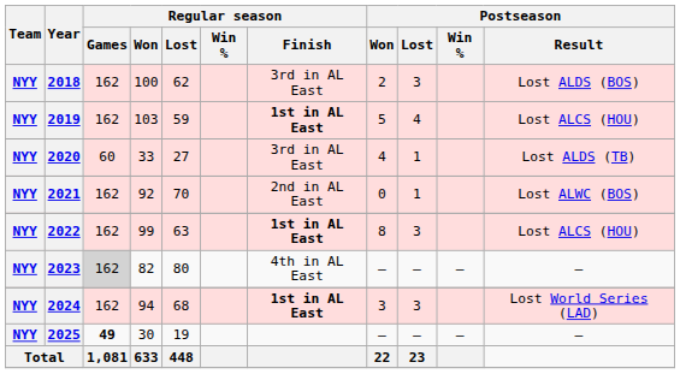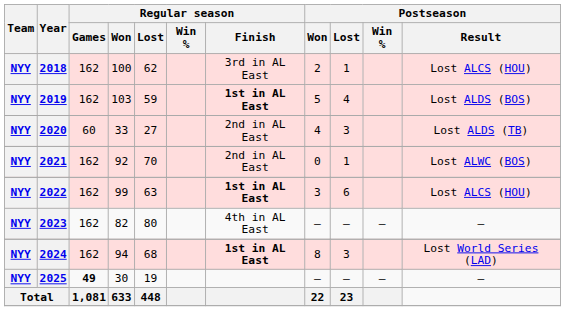 <table class="wikitable" style="font-size: 95%; text-align:center;">
 <tr>
 <th rowspan="2">Team</th>
 <th rowspan="2">Year</th>
 <th colspan="5">Regular season</th>
 <th colspan="5">Postseason</th>
 </tr>
 <tr>
 <th>Games</th>
 <th>Won</th>
 <th>Lost</th>
 <th>Win %</th>
 <th>Finish</th>
 <th>Won</th>
 <th>Lost</th>
 <th>Win %</th>
 <th>Result</th>
 </tr>
 <tr ! style="background:#fdd;">
 <th><a href='#'>NYY</a></th>
 <th><a href='#'>2018</a></th>
 <td>162</td>
 <td>100</td>
 <td>62</td>
 <td></td>
 <td>3rd in AL East</td>
 <td>2</td>
-<td>3</td>
+<td>1</td>
 <td></td>
-<td>Lost <a href='#'>ALDS</a> (<a href='#'>BOS</a>)</td>
+<td>Lost <a href='#'>ALCS</a> (<a href='#'>HOU</a>)</td>
 </tr>
 <tr ! style="background:#fdd;">
 <th><a href='#'>NYY</a></th>
 <th><a href='#'>2019</a></th>
 <td>162</td>
 <td>103</td>
 <td>59</td>
 <td></td>
 <td><strong>1st in AL East</strong></td>
 <td>5</td>
 <td>4</td>
 <td></td>
-<td>Lost <a href='#'>ALCS</a> (<a href='#'>HOU</a>)</td>
+<td>Lost <a href='#'>ALDS</a> (<a href='#'>BOS</a>)</td>
 </tr>
 <tr>
 </tr>
 <tr ! style="background:#fdd;">
 <th><a href='#'>NYY</a></th>
 <th><a href='#'>2020</a></th>
 <td>60</td>
 <td>33</td>
 <td>27</td>
 <td></td>
-<td>3rd in AL East</td>
+<td>2nd in AL East</td>
 <td>4</td>
-<td>1</td>
+<td>3</td>
 <td></td>
 <td>Lost <a href='#'>ALDS</a> (<a href='#'>TB</a>)</td>
 </tr>
 <tr>
 </tr>
 <tr ! style="background:#fdd;">
 <th><a href='#'>NYY</a></th>
 <th><a href='#'>2021</a></th>
 <td>162</td>
 <td>92</td>
 <td>70</td>
 <td></td>
 <td>2nd in AL East</td>
 <td>0</td>
 <td>1</td>
 <td></td>
 <td>Lost <a href='#'>ALWC</a> (<a href='#'>BOS</a>)</td>
 </tr>
 <tr>
 </tr>
 <tr -! style="background:#fdd;">
 <th><a href='#'>NYY</a></th>
 <th><a href='#'>2022</a></th>
 <td>162</td>
 <td>99</td>
 <td>63</td>
 <td></td>
 <td><strong>1st in AL East</strong></td>
-<td>8</td>
 <td>3</td>
+<td>6</td>
 <td></td>
 <td>Lost <a href='#'>ALCS</a> (<a href='#'>HOU</a>)</td>
 </tr>
 <tr>
 <th><a href='#'>NYY</a></th>
 <th><a href='#'>2023</a></th>
-<td style="background: lightgrey;">162</td>
+<td>162</td>
 <td>82</td>
 <td>80</td>
 <td></td>
 <td>4th in AL East</td>
 <td>–</td>
 <td>–</td>
 <td>–</td>
 <td>–</td>
 </tr>
 <tr>
 </tr>
 <tr style="background:#fdd;" !>
 <th><a href='#'>NYY</a></th>
 <th><a href='#'>2024</a></th>
 <td>162</td>
 <td>94</td>
 <td>68</td>
 <td></td>
 <td><strong>1st in AL East</strong></td>
-<td>3</td>
+<td>8</td>
 <td>3</td>
 <td></td>
 <td>Lost <a href='#'>World Series</a> (<a href='#'>LAD</a>)</td>
 </tr>
 <tr>
 <th><a href='#'>NYY</a></th>
 <th><a href='#'>2025</a></th>
 <td><strong>49</strong></td>
 <td>30</td>
 <td>19</td>
 <td></td>
 <td></td>
 <td>–</td>
 <td>–</td>
 <td>–</td>
 <td>–</td>
 </tr>
 <tr>
 <th colspan="2">Total</th>
 <th>1,081</th>
 <th>633</th>
 <th>448</th>
 <th></th>
 <th></th>
 <th>22</th>
 <th>23</th>
 <th></th>
 <td></td>
 </tr>
 <tr>
 </tr>
 </table>
